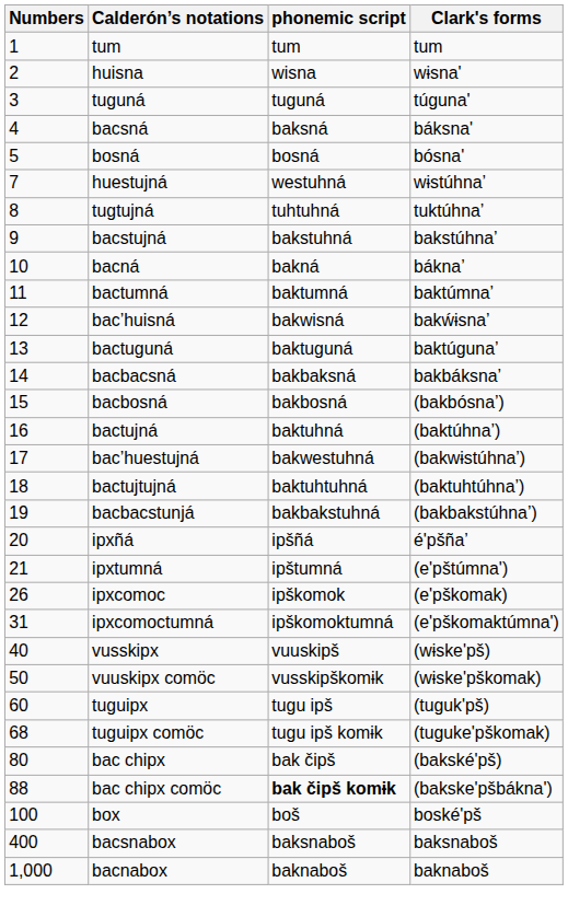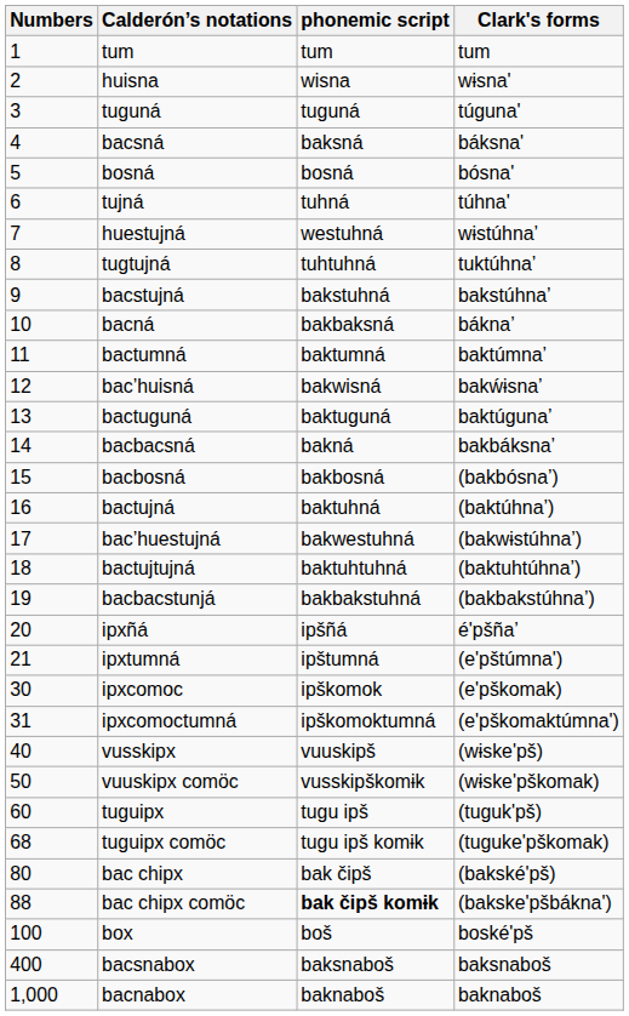 <table class="wikitable">
 <tr>
 <th>Numbers</th>
 <th>Calderón’s notations</th>
 <th>phonemic script</th>
 <th>Clark's forms</th>
 </tr>
 <tr>
 <td>1</td>
 <td>tum</td>
 <td>tum</td>
 <td>tum</td>
 </tr>
 <tr>
 <td>2</td>
 <td>huisna</td>
 <td>wisna</td>
 <td>wɨsna'</td>
 </tr>
 <tr>
 <td>3</td>
 <td>tuguná</td>
 <td>tuguná</td>
 <td>túguna'</td>
 </tr>
 <tr>
 <td>4</td>
 <td>bacsná</td>
 <td>baksná</td>
 <td>báksna'</td>
 </tr>
 <tr>
 <td>5</td>
 <td>bosná</td>
 <td>bosná</td>
 <td>bósna'</td>
 </tr>
 <tr>
+<td>6</td>
+<td>tujná</td>
+<td>tuhná</td>
+<td>túhna'</td>
+</tr>
+<tr>
 <td>7</td>
 <td>huestujná</td>
 <td>westuhná</td>
 <td>wɨstúhna’</td>
 </tr>
 <tr>
 <td>8</td>
 <td>tugtujná</td>
 <td>tuhtuhná</td>
 <td>tuktúhna’</td>
 </tr>
 <tr>
 <td>9</td>
 <td>bacstujná</td>
 <td>bakstuhná</td>
 <td>bakstúhna’</td>
 </tr>
 <tr>
 <td>10</td>
 <td>bacná</td>
-<td>bakná</td>
+<td>bakbaksná</td>
 <td>bákna’</td>
 </tr>
 <tr>
 <td>11</td>
 <td>bactumná</td>
 <td>baktumná</td>
 <td>baktúmna’</td>
 </tr>
 <tr>
 <td>12</td>
 <td>bac’huisná</td>
 <td>bakwisná</td>
 <td>bakẃɨsna’</td>
 </tr>
 <tr>
 <td>13</td>
 <td>bactuguná</td>
 <td>baktuguná</td>
 <td>baktúguna’</td>
 </tr>
 <tr>
 <td>14</td>
 <td>bacbacsná</td>
-<td>bakbaksná</td>
+<td>bakná</td>
 <td>bakbáksna’</td>
 </tr>
 <tr>
 <td>15</td>
 <td>bacbosná</td>
 <td>bakbosná</td>
 <td>(bakbósna’)</td>
 </tr>
 <tr>
 <td>16</td>
 <td>bactujná</td>
 <td>baktuhná</td>
 <td>(baktúhna’)</td>
 </tr>
 <tr>
 <td>17</td>
 <td>bac’huestujná</td>
 <td>bakwestuhná</td>
 <td>(bakwɨstúhna’)</td>
 </tr>
 <tr>
 <td>18</td>
 <td>bactujtujná</td>
 <td>baktuhtuhná</td>
 <td>(baktuhtúhna’)</td>
 </tr>
 <tr>
 <td>19</td>
 <td>bacbacstunjá</td>
 <td>bakbakstuhná</td>
 <td>(bakbakstúhna’)</td>
 </tr>
 <tr>
 <td>20</td>
 <td>ipxñá</td>
 <td>ipšñá</td>
 <td>é'pšña’</td>
 </tr>
 <tr>
 <td>21</td>
 <td>ipxtumná</td>
 <td>ipštumná</td>
 <td>(e'pštúmna')</td>
 </tr>
 <tr>
-<td>26</td>
+<td>30</td>
 <td>ipxcomoc</td>
 <td>ipškomok</td>
 <td>(e'pškomak)</td>
 </tr>
 <tr>
 <td>31</td>
 <td>ipxcomoctumná</td>
 <td>ipškomoktumná</td>
 <td>(e'pškomaktúmna')</td>
 </tr>
 <tr>
 <td>40</td>
 <td>vusskipx</td>
 <td>vuuskipš</td>
 <td>(wɨske'pš)</td>
 </tr>
 <tr>
 <td>50</td>
 <td>vuuskipx comöc</td>
 <td>vusskipškomɨk</td>
 <td>(wɨske'pškomak)</td>
 </tr>
 <tr>
 <td>60</td>
 <td>tuguipx</td>
 <td>tugu ipš</td>
 <td>(tuguk'pš)</td>
 </tr>
 <tr>
 <td>68</td>
 <td>tuguipx comöc</td>
 <td>tugu ipš komɨk</td>
 <td>(tuguke'pškomak)</td>
 </tr>
 <tr>
 <td>80</td>
 <td>bac chipx</td>
 <td>bak čipš</td>
 <td>(bakské'pš)</td>
 </tr>
 <tr>
 <td>88</td>
 <td>bac chipx comöc</td>
 <td><strong>bak čipš komɨk</strong></td>
 <td>(bakske'pšbákna')</td>
 </tr>
 <tr>
 <td>100</td>
 <td>box</td>
 <td>boš</td>
 <td>boské'pš</td>
 </tr>
 <tr>
 <td>400</td>
 <td>bacsnabox</td>
 <td>baksnaboš</td>
 <td>baksnaboš</td>
 </tr>
 <tr>
 <td>1,000</td>
 <td>bacnabox</td>
 <td>baknaboš</td>
 <td>baknaboš</td>
 </tr>
 </table>
